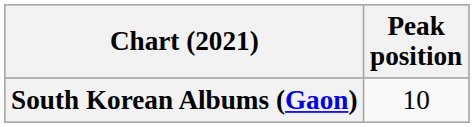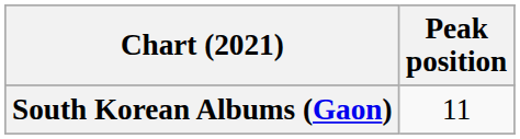 <table class="wikitable plainrowheaders" style="text-align:center">
 <tr>
 <th scope="col">Chart (2021)</th>
 <th scope="col">Peak<br>position</th>
 </tr>
 <tr>
 <th scope="row">South Korean Albums (<a href='#'>Gaon</a>)</th>
-<td>10</td>
+<td>11</td>
 </tr>
 </table>
